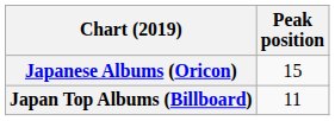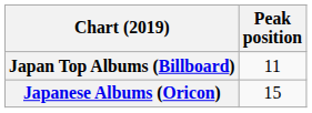 <table class="wikitable sortable plainrowheaders" style="text-align:center">
 <tr>
 <th scope="col">Chart (2019)</th>
 <th scope="col">Peak<br>position</th>
 </tr>
 <tr>
+<th scope="row">Japan Top Albums (<a href='#'>Billboard</a>)</th>
+<td>11</td>
+</tr>
+<tr>
 <th scope="row"><a href='#'>Japanese Albums</a> (<a href='#'>Oricon</a>)</th>
 <td>15</td>
 </tr>
-<tr>
-<th scope="row">Japan Top Albums (<a href='#'>Billboard</a>)</th>
-<td>11</td>
-</tr>
 </table>
